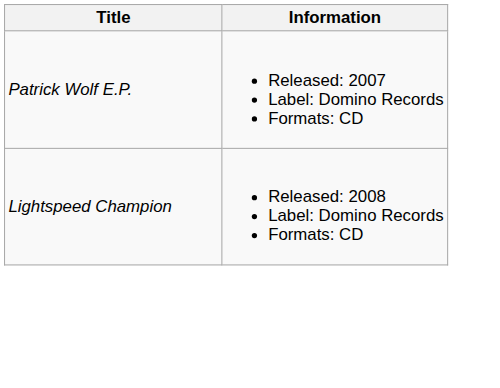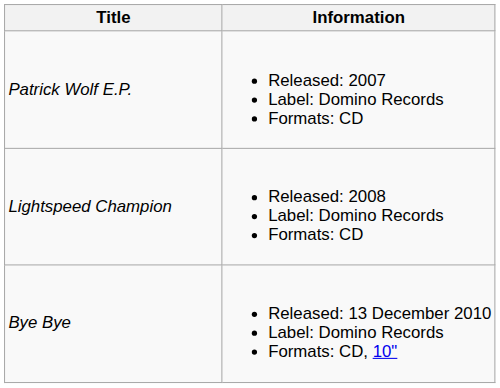 <table class="wikitable">
 <tr>
 <th width=200>Title</th>
 <th>Information</th>
 </tr>
 <tr>
 <td><em>Patrick Wolf E.P.</em></td>
 <td><br><ul><li>Released: 2007</li><li>Label: Domino Records</li><li>Formats: CD</li></ul></td>
 </tr>
 <tr>
 <td><em>Lightspeed Champion</em></td>
 <td><br><ul><li>Released: 2008</li><li>Label: Domino Records</li><li>Formats: CD</li></ul></td>
 </tr>
+<tr>
+<td><em>Bye Bye</em></td>
+<td><br><ul><li>Released: 13 December 2010</li><li>Label: Domino Records</li><li>Formats: CD, <a href='#'>10"</a></li></ul></td>
+</tr>
 </table>
